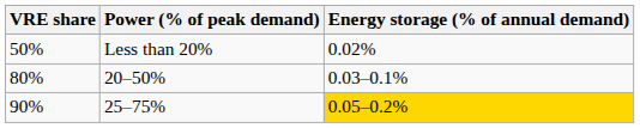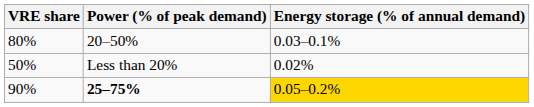 <table class="wikitable">
 <tr>
 <th>VRE share</th>
 <th>Power (% of peak demand)</th>
 <th>Energy storage (% of annual demand)</th>
 </tr>
 <tr>
+<td>80%</td>
+<td>20–50%</td>
+<td>0.03–0.1%</td>
+</tr>
+<tr>
 <td>50%</td>
 <td>Less than 20%</td>
 <td>0.02%</td>
 </tr>
 <tr>
-<td>80%</td>
-<td>20–50%</td>
-<td>0.03–0.1%</td>
-</tr>
-<tr>
 <td>90%</td>
-<td>25–75%</td>
+<td><strong>25–75%</strong></td>
 <td style="background: gold;">0.05–0.2%</td>
 </tr>
 </table>
